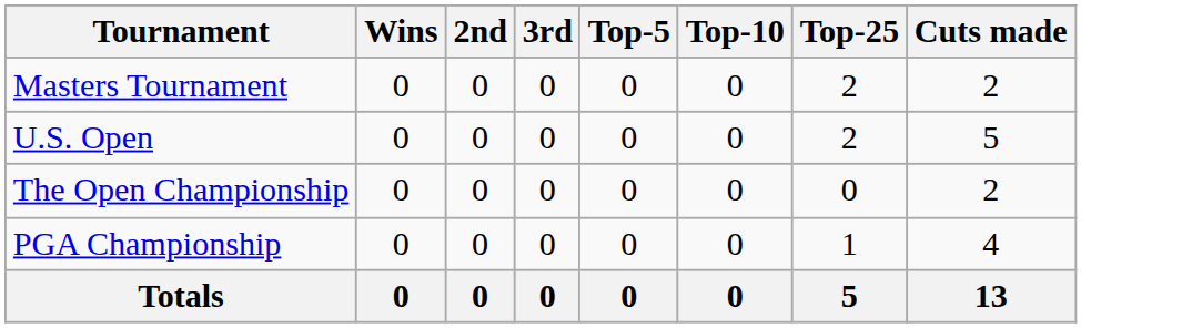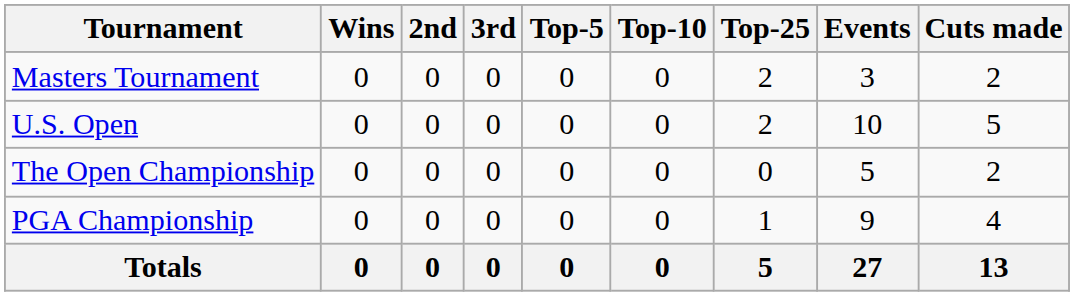 <table class=wikitable style=text-align:center>
 <tr>
 <th>Tournament</th>
 <th>Wins</th>
 <th>2nd</th>
 <th>3rd</th>
 <th>Top-5</th>
 <th>Top-10</th>
 <th>Top-25</th>
+<th>Events</th>
 <th>Cuts made</th>
 </tr>
 <tr>
 <td align=left><a href='#'>Masters Tournament</a></td>
 <td>0</td>
 <td>0</td>
 <td>0</td>
 <td>0</td>
 <td>0</td>
 <td>2</td>
+<td>3</td>
 <td>2</td>
 </tr>
 <tr>
 <td align=left><a href='#'>U.S. Open</a></td>
 <td>0</td>
 <td>0</td>
 <td>0</td>
 <td>0</td>
 <td>0</td>
 <td>2</td>
+<td>10</td>
 <td>5</td>
 </tr>
 <tr>
 <td align=left><a href='#'>The Open Championship</a></td>
 <td>0</td>
 <td>0</td>
 <td>0</td>
 <td>0</td>
 <td>0</td>
 <td>0</td>
+<td>5</td>
 <td>2</td>
 </tr>
 <tr>
 <td align=left><a href='#'>PGA Championship</a></td>
 <td>0</td>
 <td>0</td>
 <td>0</td>
 <td>0</td>
 <td>0</td>
 <td>1</td>
+<td>9</td>
 <td>4</td>
 </tr>
 <tr>
 <th>Totals</th>
 <th>0</th>
 <th>0</th>
 <th>0</th>
 <th>0</th>
 <th>0</th>
 <th>5</th>
+<th>27</th>
 <th>13</th>
 </tr>
 </table>
